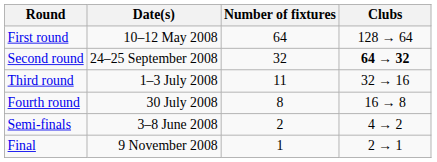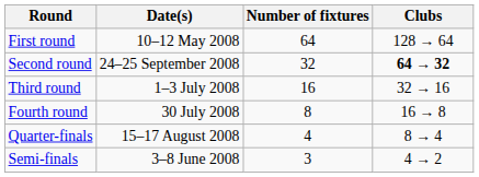 <table class="wikitable" style="text-align:center">
 <tr>
 <th>Round</th>
 <th>Date(s)</th>
 <th>Number of fixtures</th>
 <th width=100>Clubs</th>
 </tr>
 <tr>
 <td align=left><a href='#'>First round</a></td>
 <td align=right>10–12 May 2008</td>
 <td>64</td>
 <td>128 → 64</td>
 </tr>
 <tr>
 <td align=left><a href='#'>Second round</a></td>
 <td align=right>24–25 September 2008</td>
 <td>32</td>
 <td><strong>64 → 32</strong></td>
 </tr>
 <tr>
 <td align=left><a href='#'>Third round</a></td>
 <td align=right>1–3 July 2008</td>
-<td>11</td>
+<td>16</td>
 <td>32 → 16</td>
 </tr>
 <tr>
 <td align=left><a href='#'>Fourth round</a></td>
 <td align=right>30 July 2008</td>
 <td>8</td>
 <td>16 → 8</td>
 </tr>
 <tr>
+<td align=left><a href='#'>Quarter-finals</a></td>
+<td align=right>15–17 August 2008</td>
+<td>4</td>
+<td>8 → 4</td>
+</tr>
+<tr>
 <td align=left><a href='#'>Semi-finals</a></td>
 <td align=right>3–8 June 2008</td>
-<td>2</td>
+<td>3</td>
 <td>4 → 2</td>
 </tr>
-<tr>
-<td align=left><a href='#'>Final</a></td>
-<td align=right>9 November 2008</td>
-<td>1</td>
-<td>2 → 1</td>
-</tr>
 </table>
